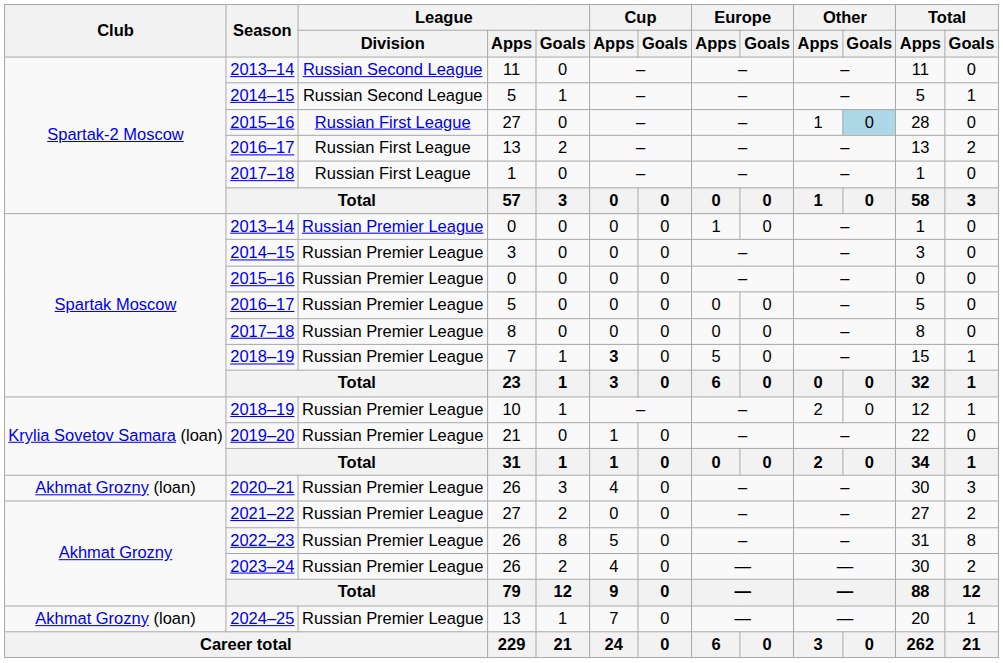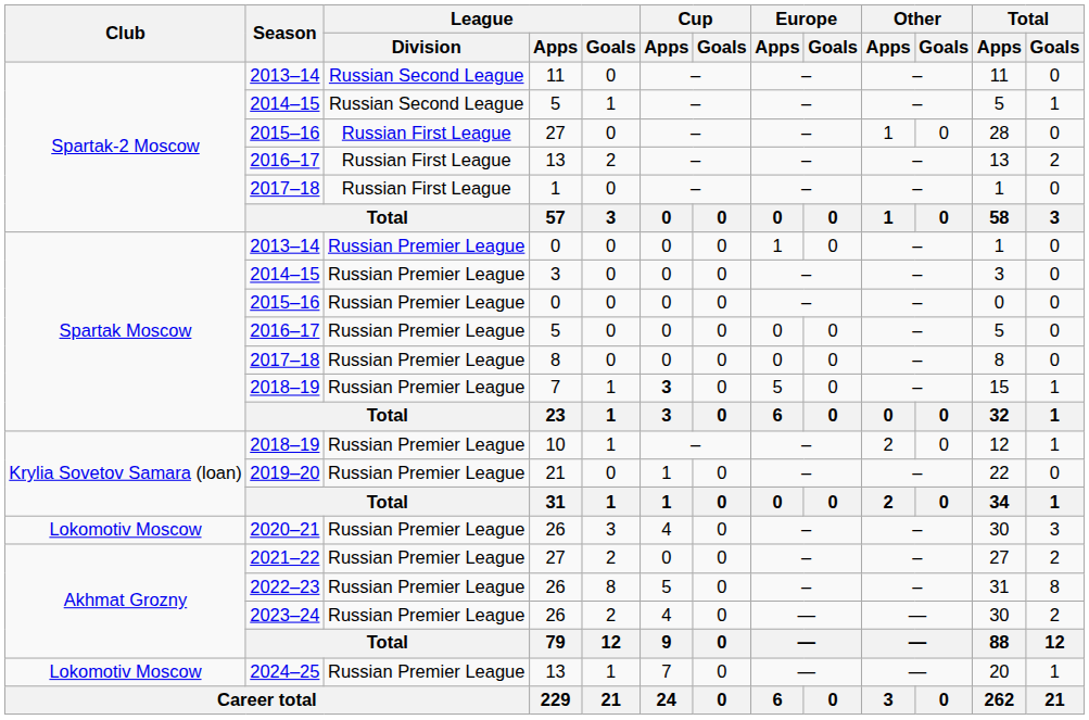 <table class="wikitable" style="text-align: center;">
 <tr>
 <th rowspan="2">Club</th>
 <th rowspan="2">Season</th>
 <th colspan="3">League</th>
 <th colspan="2">Cup</th>
 <th colspan="2">Europe</th>
 <th colspan="2">Other</th>
 <th colspan="2">Total</th>
 </tr>
 <tr>
 <th>Division</th>
 <th>Apps</th>
 <th>Goals</th>
 <th>Apps</th>
 <th>Goals</th>
 <th>Apps</th>
 <th>Goals</th>
 <th>Apps</th>
 <th>Goals</th>
 <th>Apps</th>
 <th>Goals</th>
 </tr>
 <tr>
 <td rowspan=6><a href='#'>Spartak-2 Moscow</a></td>
 <td><a href='#'>2013–14</a></td>
 <td><a href='#'>Russian Second League</a></td>
 <td>11</td>
 <td>0</td>
 <td colspan=2>–</td>
 <td colspan=2>–</td>
 <td colspan=2>–</td>
 <td>11</td>
 <td>0</td>
 </tr>
 <tr>
 <td><a href='#'>2014–15</a></td>
 <td>Russian Second League</td>
 <td>5</td>
 <td>1</td>
 <td colspan=2>–</td>
 <td colspan=2>–</td>
 <td colspan=2>–</td>
 <td>5</td>
 <td>1</td>
 </tr>
 <tr>
 <td><a href='#'>2015–16</a></td>
 <td><a href='#'>Russian First League</a></td>
 <td>27</td>
 <td>0</td>
 <td colspan=2>–</td>
 <td colspan=2>–</td>
 <td>1</td>
-<td style="background: lightblue;">0</td>
+<td>0</td>
 <td>28</td>
 <td>0</td>
 </tr>
 <tr>
 <td><a href='#'>2016–17</a></td>
 <td>Russian First League</td>
 <td>13</td>
 <td>2</td>
 <td colspan=2>–</td>
 <td colspan=2>–</td>
 <td colspan=2>–</td>
 <td>13</td>
 <td>2</td>
 </tr>
 <tr>
 <td><a href='#'>2017–18</a></td>
 <td>Russian First League</td>
 <td>1</td>
 <td>0</td>
 <td colspan=2>–</td>
 <td colspan=2>–</td>
 <td colspan=2>–</td>
 <td>1</td>
 <td>0</td>
 </tr>
 <tr>
 <th colspan=2>Total</th>
 <th>57</th>
 <th>3</th>
 <th>0</th>
 <th>0</th>
 <th>0</th>
 <th>0</th>
 <th>1</th>
 <th>0</th>
 <th>58</th>
 <th>3</th>
 </tr>
 <tr>
 <td rowspan=7><a href='#'>Spartak Moscow</a></td>
 <td><a href='#'>2013–14</a></td>
 <td><a href='#'>Russian Premier League</a></td>
 <td>0</td>
 <td>0</td>
 <td>0</td>
 <td>0</td>
 <td>1</td>
 <td>0</td>
 <td colspan=2>–</td>
 <td>1</td>
 <td>0</td>
 </tr>
 <tr>
 <td><a href='#'>2014–15</a></td>
 <td>Russian Premier League</td>
 <td>3</td>
 <td>0</td>
 <td>0</td>
 <td>0</td>
 <td colspan=2>–</td>
 <td colspan=2>–</td>
 <td>3</td>
 <td>0</td>
 </tr>
 <tr>
 <td><a href='#'>2015–16</a></td>
 <td>Russian Premier League</td>
 <td>0</td>
 <td>0</td>
 <td>0</td>
 <td>0</td>
 <td colspan=2>–</td>
 <td colspan=2>–</td>
 <td>0</td>
 <td>0</td>
 </tr>
 <tr>
 <td><a href='#'>2016–17</a></td>
 <td>Russian Premier League</td>
 <td>5</td>
 <td>0</td>
 <td>0</td>
 <td>0</td>
 <td>0</td>
 <td>0</td>
 <td colspan=2>–</td>
 <td>5</td>
 <td>0</td>
 </tr>
 <tr>
 <td><a href='#'>2017–18</a></td>
 <td>Russian Premier League</td>
 <td>8</td>
 <td>0</td>
 <td>0</td>
 <td>0</td>
 <td>0</td>
 <td>0</td>
 <td colspan=2>–</td>
 <td>8</td>
 <td>0</td>
 </tr>
 <tr>
 <td><a href='#'>2018–19</a></td>
 <td>Russian Premier League</td>
 <td>7</td>
 <td>1</td>
 <td><strong>3</strong></td>
 <td>0</td>
 <td>5</td>
 <td>0</td>
 <td colspan=2>–</td>
 <td>15</td>
 <td>1</td>
 </tr>
 <tr>
 <th colspan=2>Total</th>
 <th>23</th>
 <th>1</th>
 <th>3</th>
 <th>0</th>
 <th>6</th>
 <th>0</th>
 <th>0</th>
 <th>0</th>
 <th>32</th>
 <th>1</th>
 </tr>
 <tr>
 <td rowspan="3"><a href='#'>Krylia Sovetov Samara</a> (loan)</td>
 <td><a href='#'>2018–19</a></td>
 <td>Russian Premier League</td>
 <td>10</td>
 <td>1</td>
 <td colspan=2>–</td>
 <td colspan=2>–</td>
 <td>2</td>
 <td>0</td>
 <td>12</td>
 <td>1</td>
 </tr>
 <tr>
 <td><a href='#'>2019–20</a></td>
 <td>Russian Premier League</td>
 <td>21</td>
 <td>0</td>
 <td>1</td>
 <td>0</td>
 <td colspan=2>–</td>
 <td colspan=2>–</td>
 <td>22</td>
 <td>0</td>
 </tr>
 <tr>
 <th colspan=2>Total</th>
 <th>31</th>
 <th>1</th>
 <th>1</th>
 <th>0</th>
 <th>0</th>
 <th>0</th>
 <th>2</th>
 <th>0</th>
 <th>34</th>
 <th>1</th>
 </tr>
 <tr>
-<td><a href='#'>Akhmat Grozny</a> (loan)</td>
+<td><a href='#'>Lokomotiv Moscow</a></td>
 <td><a href='#'>2020–21</a></td>
 <td>Russian Premier League</td>
 <td>26</td>
 <td>3</td>
 <td>4</td>
 <td>0</td>
 <td colspan=2>–</td>
 <td colspan=2>–</td>
 <td>30</td>
 <td>3</td>
 </tr>
 <tr>
 <td rowspan="4"><a href='#'>Akhmat Grozny</a></td>
 <td><a href='#'>2021–22</a></td>
 <td>Russian Premier League</td>
 <td>27</td>
 <td>2</td>
 <td>0</td>
 <td>0</td>
 <td colspan=2>–</td>
 <td colspan=2>–</td>
 <td>27</td>
 <td>2</td>
 </tr>
 <tr>
 <td><a href='#'>2022–23</a></td>
 <td>Russian Premier League</td>
 <td>26</td>
 <td>8</td>
 <td>5</td>
 <td>0</td>
 <td colspan=2>–</td>
 <td colspan=2>–</td>
 <td>31</td>
 <td>8</td>
 </tr>
 <tr>
 <td><a href='#'>2023–24</a></td>
 <td>Russian Premier League</td>
 <td>26</td>
 <td>2</td>
 <td>4</td>
 <td>0</td>
 <td colspan="2">—</td>
 <td colspan="2">—</td>
 <td>30</td>
 <td>2</td>
 </tr>
 <tr>
 <th colspan="2">Total</th>
 <th>79</th>
 <th>12</th>
 <th>9</th>
 <th>0</th>
 <th colspan="2">—</th>
 <th colspan="2">—</th>
 <th>88</th>
 <th>12</th>
 </tr>
 <tr>
-<td><a href='#'>Akhmat Grozny</a> (loan)</td>
+<td><a href='#'>Lokomotiv Moscow</a></td>
 <td><a href='#'>2024–25</a></td>
 <td>Russian Premier League</td>
 <td>13</td>
 <td>1</td>
 <td>7</td>
 <td>0</td>
 <td colspan="2">—</td>
 <td colspan="2">—</td>
 <td>20</td>
 <td>1</td>
 </tr>
 <tr>
 <th colspan="3">Career total</th>
 <th>229</th>
 <th>21</th>
 <th>24</th>
 <th>0</th>
 <th>6</th>
 <th>0</th>
 <th>3</th>
 <th>0</th>
 <th>262</th>
 <th>21</th>
 </tr>
 </table>
